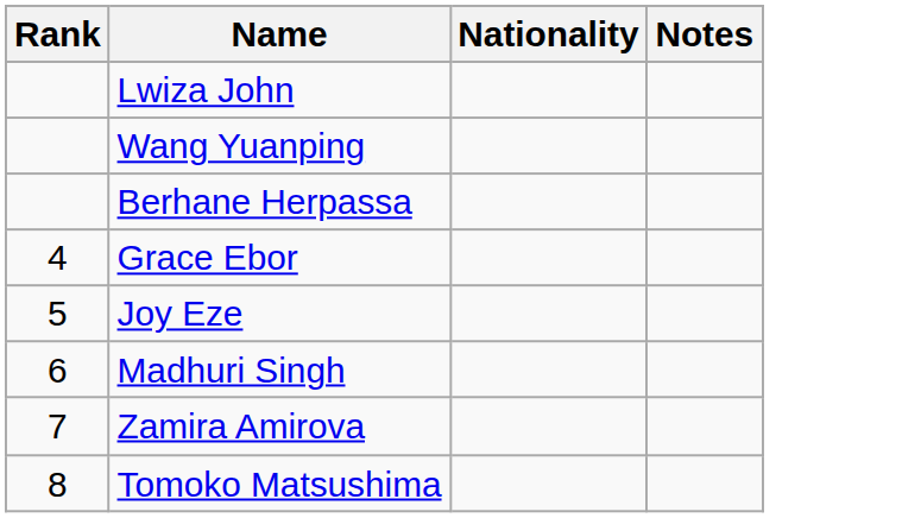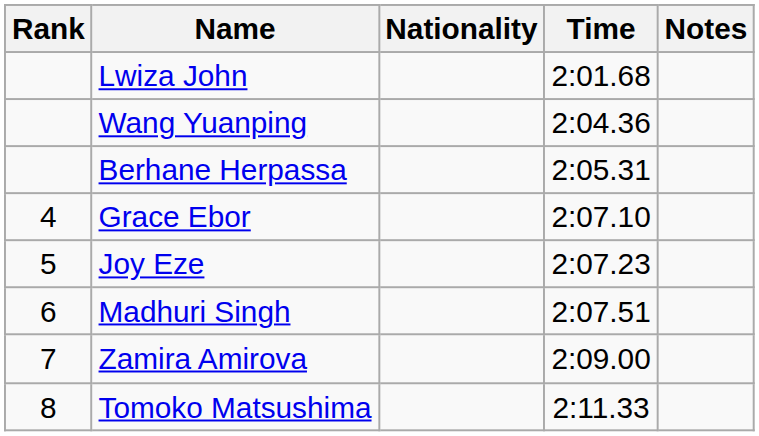 <table class="wikitable sortable" style="text-align:center;font-size:95%">
 <tr>
 <th>Rank</th>
 <th>Name</th>
 <th>Nationality</th>
+<th>Time</th>
 <th>Notes</th>
 </tr>
 <tr>
 <td></td>
 <td align=left><a href='#'>Lwiza John</a></td>
 <td align=left></td>
+<td>2:01.68</td>
 <td></td>
 </tr>
 <tr>
 <td></td>
 <td align=left><a href='#'>Wang Yuanping</a></td>
 <td align=left></td>
+<td>2:04.36</td>
 <td></td>
 </tr>
 <tr>
 <td></td>
 <td align=left><a href='#'>Berhane Herpassa</a></td>
 <td align=left></td>
+<td>2:05.31</td>
 <td></td>
 </tr>
 <tr>
 <td>4</td>
 <td align=left><a href='#'>Grace Ebor</a></td>
 <td align=left></td>
+<td>2:07.10</td>
 <td></td>
 </tr>
 <tr>
 <td>5</td>
 <td align=left><a href='#'>Joy Eze</a></td>
 <td align=left></td>
+<td>2:07.23</td>
 <td></td>
 </tr>
 <tr>
 <td>6</td>
 <td align=left><a href='#'>Madhuri Singh</a></td>
 <td align=left></td>
+<td>2:07.51</td>
 <td></td>
 </tr>
 <tr>
 <td>7</td>
 <td align=left><a href='#'>Zamira Amirova</a></td>
 <td align=left></td>
+<td>2:09.00</td>
 <td></td>
 </tr>
 <tr>
 <td>8</td>
 <td align=left><a href='#'>Tomoko Matsushima</a></td>
 <td align=left></td>
+<td>2:11.33</td>
 <td></td>
 </tr>
 </table>
